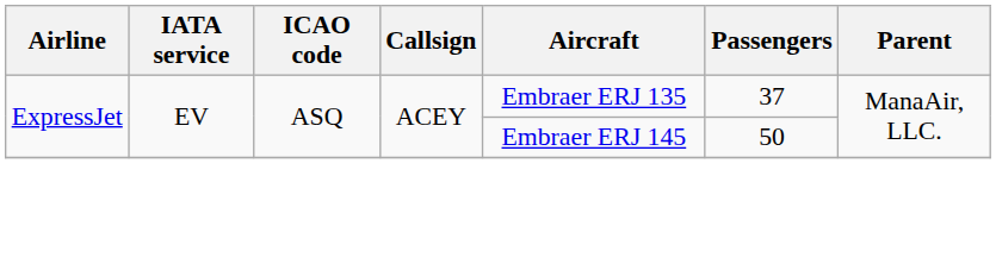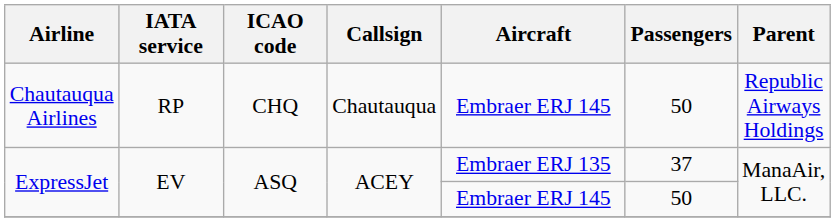 <table class="wikitable sortable" style="border-collapse:collapse;text-align:center;">
 <tr>
 <th rowspan="2">Airline</th>
 <th rowspan="2" style="width:70px">IATA service</th>
 <th rowspan="2" style="width:70px">ICAO code</th>
 <th rowspan="2">Callsign</th>
 <th rowspan="2" style="width:130px;">Aircraft</th>
 <th rowspan="2">Passengers</th>
 <th rowspan="2">Parent</th>
 </tr>
 <tr>
+</tr>
+<tr>
+<td><a href='#'>Chautauqua Airlines</a></td>
+<td style="text-align:center">RP</td>
+<td style="text-align:center">CHQ</td>
+<td>Chautauqua</td>
+<td><a href='#'>Embraer ERJ 145</a></td>
+<td>50</td>
+<td><a href='#'>Republic Airways Holdings</a></td>
 </tr>
 <tr>
 <td rowspan="2"><a href='#'>ExpressJet</a></td>
 <td style="text-align:center" rowspan="2">EV</td>
 <td style="text-align:center" rowspan="2">ASQ</td>
 <td rowspan="2">ACEY</td>
 <td><a href='#'>Embraer ERJ 135</a></td>
 <td>37</td>
 <td rowspan="2">ManaAir, LLC.</td>
 </tr>
 <tr>
 <td><a href='#'>Embraer ERJ 145</a></td>
 <td>50</td>
 </tr>
 <tr>
 </tr>
 </table>
